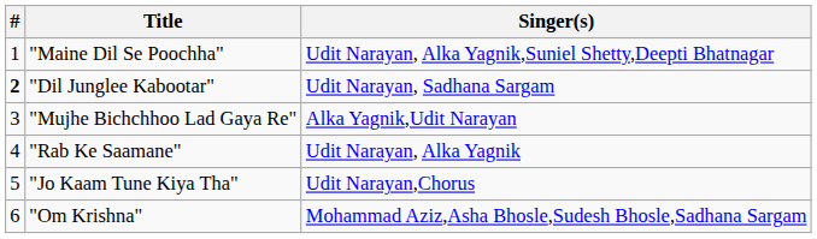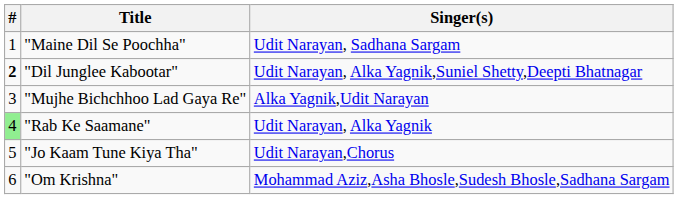 <table class="wikitable" style="font-size:95%;">
 <tr>
 <th>#</th>
 <th>Title</th>
 <th>Singer(s)</th>
 </tr>
 <tr>
 <td>1</td>
 <td>"Maine Dil Se Poochha"</td>
-<td><a href='#'>Udit Narayan</a>, <a href='#'>Alka Yagnik</a>,<a href='#'>Suniel Shetty</a>,<a href='#'>Deepti Bhatnagar</a></td>
+<td><a href='#'>Udit Narayan</a>, <a href='#'>Sadhana Sargam</a></td>
 </tr>
 <tr>
 <td><strong>2</strong></td>
 <td>"Dil Junglee Kabootar"</td>
-<td><a href='#'>Udit Narayan</a>, <a href='#'>Sadhana Sargam</a></td>
+<td><a href='#'>Udit Narayan</a>, <a href='#'>Alka Yagnik</a>,<a href='#'>Suniel Shetty</a>,<a href='#'>Deepti Bhatnagar</a></td>
 </tr>
 <tr>
 <td>3</td>
 <td>"Mujhe Bichchhoo Lad Gaya Re"</td>
 <td><a href='#'>Alka Yagnik</a>,<a href='#'>Udit Narayan</a></td>
 </tr>
 <tr>
-<td>4</td>
+<td style="background: lightgreen;">4</td>
 <td>"Rab Ke Saamane"</td>
 <td><a href='#'>Udit Narayan</a>, <a href='#'>Alka Yagnik</a></td>
 </tr>
 <tr>
 <td>5</td>
 <td>"Jo Kaam Tune Kiya Tha"</td>
 <td><a href='#'>Udit Narayan</a>,<a href='#'>Chorus</a></td>
 </tr>
 <tr>
 <td>6</td>
 <td>"Om Krishna"</td>
 <td><a href='#'>Mohammad Aziz</a>,<a href='#'>Asha Bhosle</a>,<a href='#'>Sudesh Bhosle</a>,<a href='#'>Sadhana Sargam</a></td>
 </tr>
 </table>
